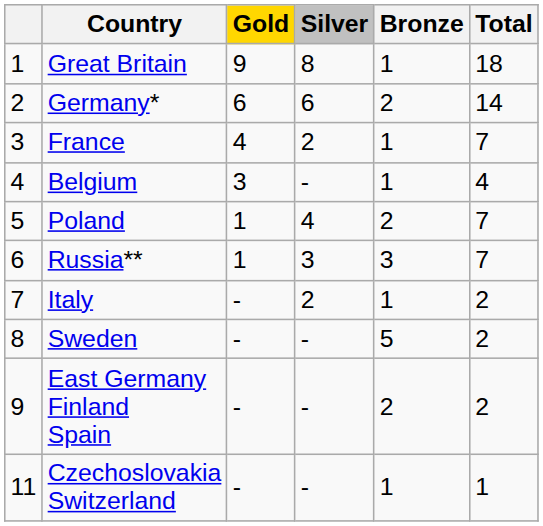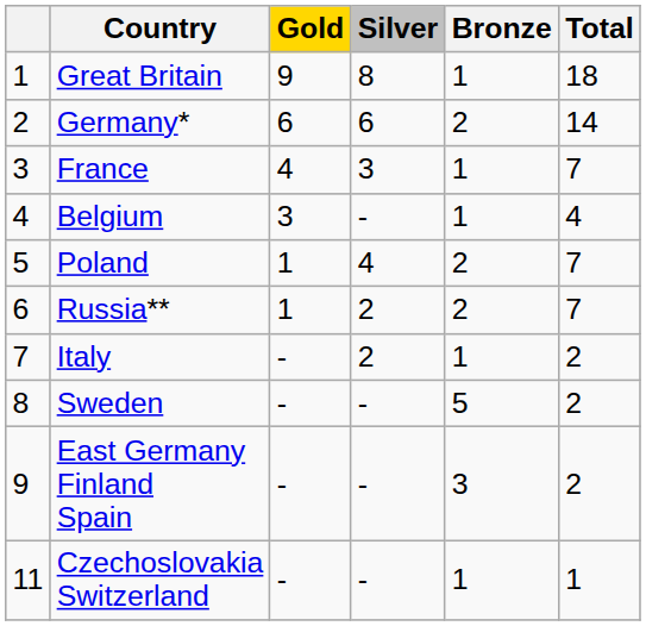 <table class="wikitable">
 <tr>
 <th></th>
 <th>Country</th>
 <th style="background:gold">Gold</th>
 <th style="background:silver">Silver</th>
 <th style="background:bronze">Bronze</th>
 <th>Total</th>
 </tr>
 <tr>
 <td>1</td>
 <td> <a href='#'>Great Britain</a></td>
 <td>9</td>
 <td>8</td>
 <td>1</td>
 <td>18</td>
 </tr>
 <tr>
 <td>2</td>
 <td> <a href='#'>Germany</a>*</td>
 <td>6</td>
 <td>6</td>
 <td>2</td>
 <td>14</td>
 </tr>
 <tr>
 <td>3</td>
 <td> <a href='#'>France</a></td>
 <td>4</td>
-<td>2</td>
+<td>3</td>
 <td>1</td>
 <td>7</td>
 </tr>
 <tr>
 <td>4</td>
 <td> <a href='#'>Belgium</a></td>
 <td>3</td>
 <td>-</td>
 <td>1</td>
 <td>4</td>
 </tr>
 <tr>
 <td>5</td>
 <td> <a href='#'>Poland</a></td>
 <td>1</td>
 <td>4</td>
 <td>2</td>
 <td>7</td>
 </tr>
 <tr>
 <td>6</td>
 <td> <a href='#'>Russia</a>**</td>
 <td>1</td>
-<td>3</td>
-<td>3</td>
+<td>2</td>
+<td>2</td>
 <td>7</td>
 </tr>
 <tr>
 <td>7</td>
 <td> <a href='#'>Italy</a></td>
 <td>-</td>
 <td>2</td>
 <td>1</td>
 <td>2</td>
 </tr>
 <tr>
 <td>8</td>
 <td> <a href='#'>Sweden</a></td>
 <td>-</td>
 <td>-</td>
 <td>5</td>
 <td>2</td>
 </tr>
 <tr>
 <td>9</td>
 <td> <a href='#'>East Germany</a> <br>  <a href='#'>Finland</a> <br>  <a href='#'>Spain</a></td>
 <td>-</td>
 <td>-</td>
-<td>2</td>
+<td>3</td>
 <td>2</td>
 </tr>
 <tr>
 <td>11</td>
 <td> <a href='#'>Czechoslovakia</a> <br>  <a href='#'>Switzerland</a></td>
 <td>-</td>
 <td>-</td>
 <td>1</td>
 <td>1</td>
 </tr>
 </table>
